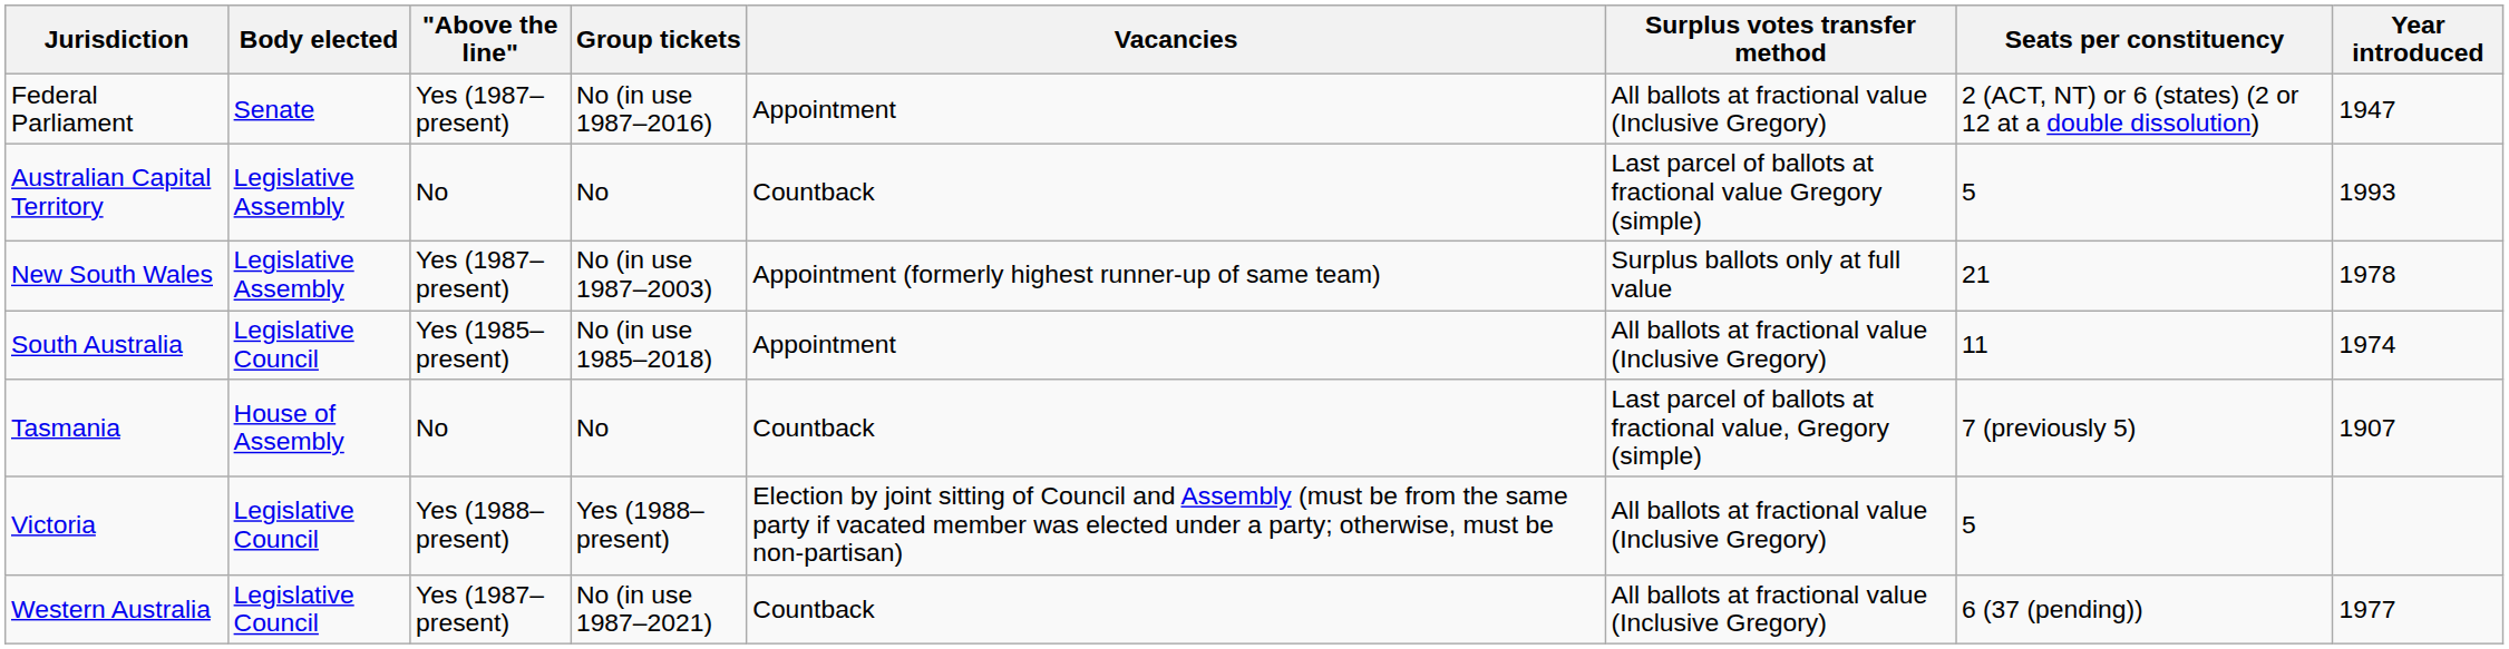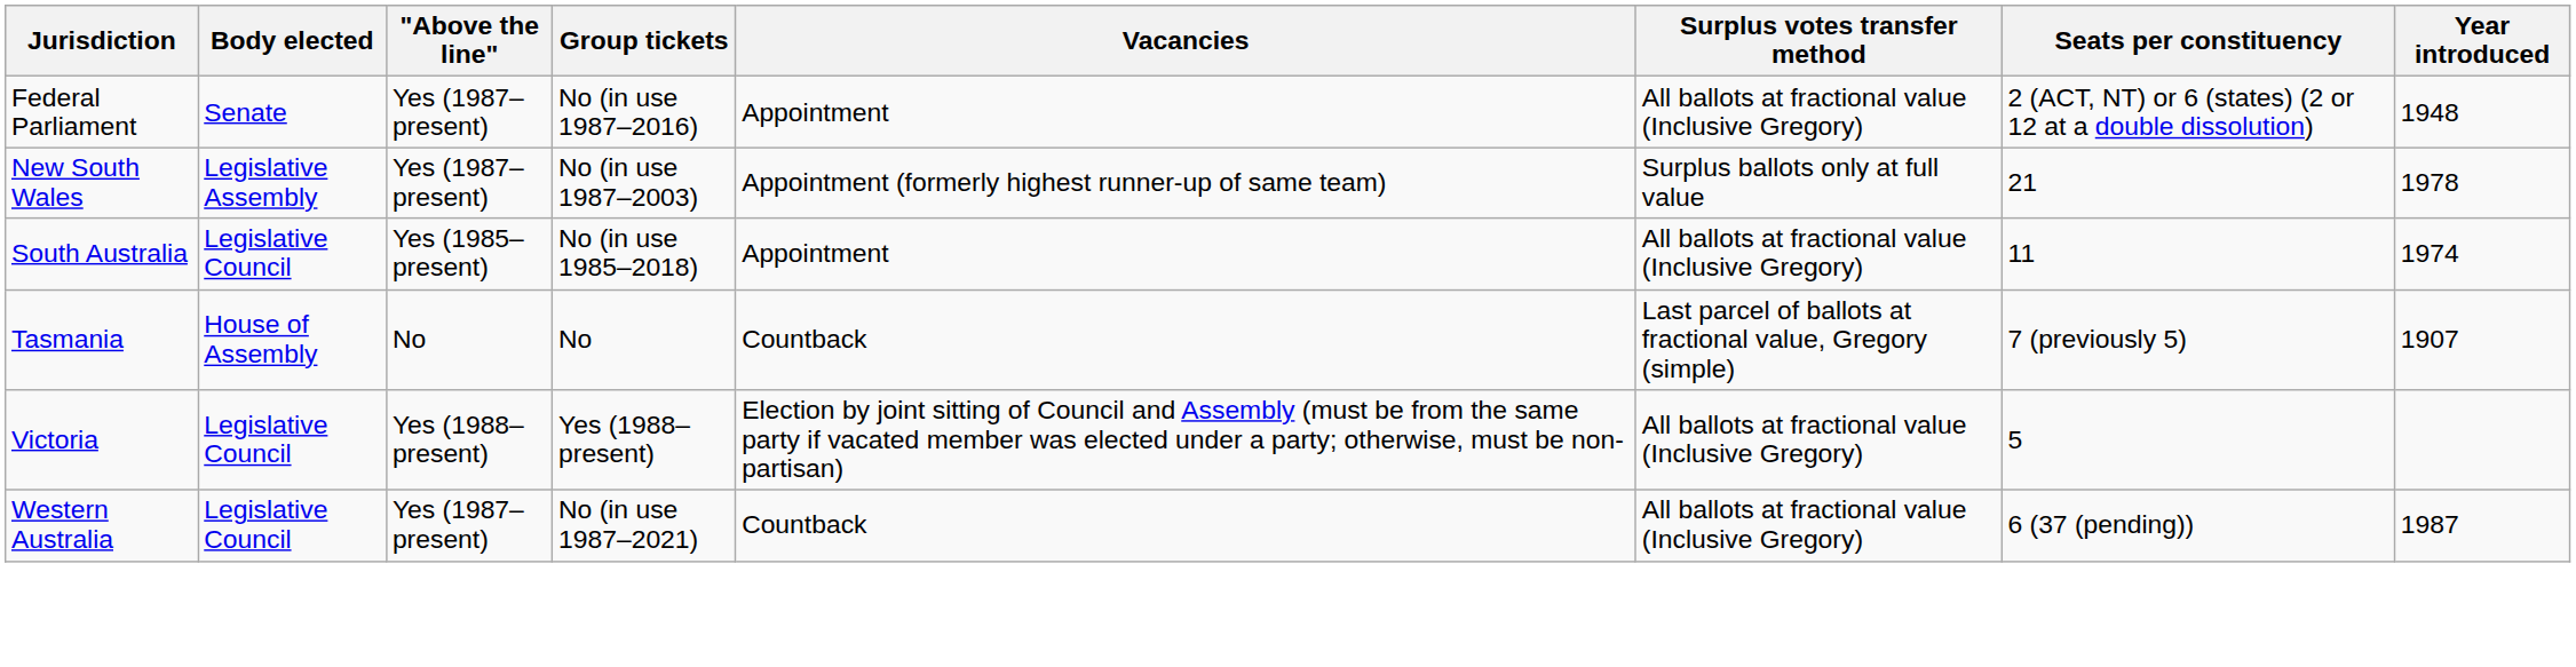 <table class="wikitable">
 <tr style="background:#ccc;">
 <th>Jurisdiction</th>
 <th>Body elected</th>
 <th>"Above the line"</th>
 <th>Group tickets</th>
 <th>Vacancies</th>
 <th>Surplus votes transfer method</th>
 <th>Seats per constituency</th>
 <th>Year introduced</th>
 </tr>
 <tr>
 <td>Federal Parliament</td>
 <td><a href='#'>Senate</a></td>
 <td>Yes (1987–present)</td>
 <td>No (in use 1987–2016)</td>
 <td>Appointment</td>
 <td>All ballots at fractional value (Inclusive Gregory)</td>
 <td>2 (ACT, NT) or 6 (states) (2 or 12 at a <a href='#'>double dissolution</a>)</td>
-<td>1947</td>
-</tr>
-<tr>
-<td><a href='#'>Australian Capital Territory</a></td>
-<td><a href='#'>Legislative Assembly</a></td>
-<td>No</td>
-<td>No</td>
-<td>Countback</td>
-<td>Last parcel of ballots at fractional value Gregory (simple)</td>
-<td>5</td>
-<td>1993</td>
+<td>1948</td>
 </tr>
 <tr>
 <td><a href='#'>New South Wales</a></td>
 <td><a href='#'>Legislative Assembly</a></td>
 <td>Yes (1987–present)</td>
 <td>No (in use 1987–2003)</td>
 <td>Appointment (formerly highest runner-up of same team)</td>
 <td>Surplus ballots only at full value</td>
 <td>21</td>
 <td>1978</td>
 </tr>
 <tr>
 <td><a href='#'>South Australia</a></td>
 <td><a href='#'>Legislative Council</a></td>
 <td>Yes (1985–present)</td>
 <td>No (in use 1985–2018)</td>
 <td>Appointment</td>
 <td>All ballots at fractional value (Inclusive Gregory)</td>
 <td>11</td>
 <td>1974</td>
 </tr>
 <tr>
 <td><a href='#'>Tasmania</a></td>
 <td><a href='#'>House of Assembly</a></td>
 <td>No</td>
 <td>No</td>
 <td>Countback</td>
 <td>Last parcel of ballots at fractional value, Gregory (simple)</td>
 <td>7 (previously 5)</td>
 <td>1907</td>
 </tr>
 <tr>
 <td><a href='#'>Victoria</a></td>
 <td><a href='#'>Legislative Council</a></td>
 <td>Yes (1988–present)</td>
 <td>Yes (1988–present)</td>
 <td>Election by joint sitting of Council and <a href='#'>Assembly</a> (must be from the same party if vacated member was elected under a party; otherwise, must be non-partisan)</td>
 <td>All ballots at fractional value (Inclusive Gregory)</td>
 <td>5</td>
 <td></td>
 </tr>
 <tr>
 <td><a href='#'>Western Australia</a></td>
 <td><a href='#'>Legislative Council</a></td>
 <td>Yes (1987–present)</td>
 <td>No (in use 1987–2021)</td>
 <td>Countback</td>
 <td>All ballots at fractional value (Inclusive Gregory)</td>
 <td>6  (37 (pending))</td>
-<td>1977</td>
+<td>1987</td>
 </tr>
 </table>
